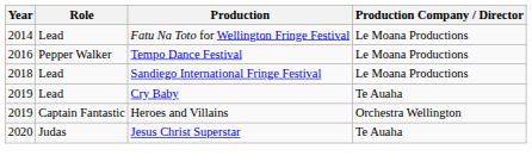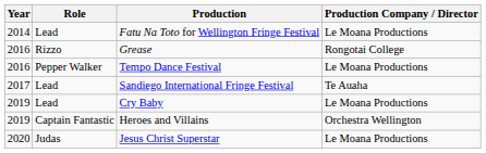 <table class="wikitable">
 <tr>
 <th>Year</th>
 <th>Role</th>
 <th>Production</th>
 <th>Production Company / Director</th>
 </tr>
 <tr>
 <td>2014</td>
 <td>Lead</td>
 <td><em>Fatu Na Toto</em> for <a href='#'>Wellington Fringe Festival</a></td>
 <td>Le Moana Productions</td>
 </tr>
 <tr>
 <td>2016</td>
+<td>Rizzo</td>
+<td><em>Grease</em></td>
+<td>Rongotai College</td>
+</tr>
+<tr>
+<td>2016</td>
 <td>Pepper Walker</td>
 <td><a href='#'>Tempo Dance Festival</a></td>
 <td>Le Moana Productions</td>
 </tr>
 <tr>
-<td>2018</td>
+<td>2017</td>
 <td>Lead</td>
 <td><a href='#'>Sandiego International Fringe Festival</a></td>
-<td>Le Moana Productions</td>
+<td>Te Auaha</td>
 </tr>
 <tr>
 <td>2019</td>
 <td>Lead</td>
 <td><a href='#'>Cry Baby</a></td>
-<td>Te Auaha</td>
+<td>Le Moana Productions</td>
 </tr>
 <tr>
 <td>2019</td>
 <td>Captain Fantastic</td>
 <td>Heroes and Villains</td>
 <td>Orchestra Wellington</td>
 </tr>
 <tr>
 <td>2020</td>
 <td>Judas</td>
 <td><a href='#'>Jesus Christ Superstar</a></td>
-<td>Te Auaha</td>
+<td>Le Moana Productions</td>
 </tr>
 </table>
